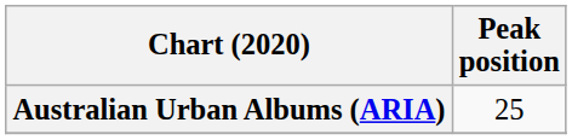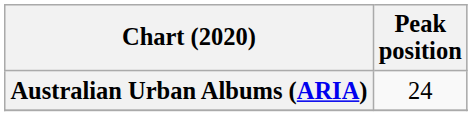 <table class="wikitable sortable plainrowheaders" style="text-align:center">
 <tr>
 <th scope="col">Chart (2020)</th>
 <th scope="col">Peak<br>position</th>
 </tr>
 <tr>
 <th scope="row">Australian Urban Albums (<a href='#'>ARIA</a>)</th>
-<td>25</td>
+<td>24</td>
 </tr>
 <tr>
 </tr>
 <tr>
 </tr>
 <tr>
 </tr>
 <tr>
 </tr>
 <tr>
 </tr>
 </table>
